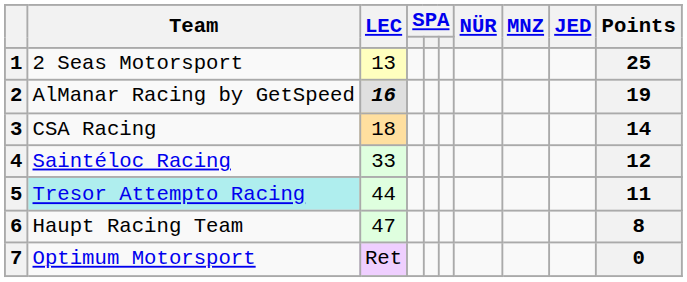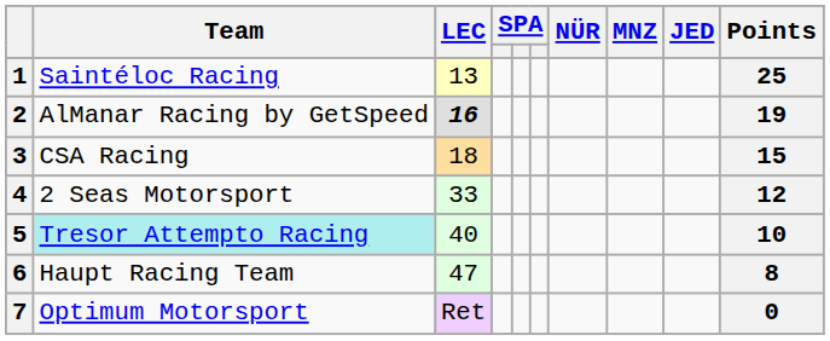 <table class="wikitable mw-collapsible mw-collapsed" style="font-size:85%; text-align:center;">
 <tr>
 <th rowspan="2"></th>
 <th rowspan="2">Team</th>
 <th rowspan="2"><a href='#'>LEC</a><br></th>
 <th colspan="3"><a href='#'>SPA</a><br></th>
 <th rowspan="2"><a href='#'>NÜR</a><br></th>
 <th rowspan="2"><a href='#'>MNZ</a><br></th>
 <th rowspan="2"><a href='#'>JED</a><br></th>
 <th rowspan="2">Points</th>
 </tr>
 <tr>
 <th></th>
 <th></th>
 <th></th>
 </tr>
 <tr>
 <th>1</th>
-<td align="left"> 2 Seas Motorsport</td>
+<td align="left"> <a href='#'>Saintéloc Racing</a></td>
 <td style="background:#ffffbf;">13</td>
 <td style="background:#;"></td>
 <td style="background:#;"></td>
 <td style="background:#;"></td>
 <td style="background:#;"></td>
 <td style="background:#;"></td>
 <td style="background:#;"></td>
 <th>25</th>
 </tr>
 <tr>
 <th>2</th>
 <td align="left"> AlManar Racing by GetSpeed</td>
 <td style="background:#DFDFDF;"><strong><em>16</em></strong></td>
 <td style="background:#;"></td>
 <td style="background:#;"></td>
 <td style="background:#;"></td>
 <td style="background:#;"></td>
 <td style="background:#;"></td>
 <td style="background:#;"></td>
 <th>19</th>
 </tr>
 <tr>
 <th>3</th>
 <td align="left"> CSA Racing</td>
 <td style="background:#FFDF9F;">18</td>
 <td style="background:#;"></td>
 <td style="background:#;"></td>
 <td style="background:#;"></td>
 <td style="background:#;"></td>
 <td style="background:#;"></td>
 <td style="background:#;"></td>
-<th>14</th>
+<th>15</th>
 </tr>
 <tr>
 <th>4</th>
-<td align="left"> <a href='#'>Saintéloc Racing</a></td>
+<td align="left"> 2 Seas Motorsport</td>
 <td style="background:#DFFFDF;">33</td>
 <td style="background:#;"></td>
 <td style="background:#;"></td>
 <td style="background:#;"></td>
 <td style="background:#;"></td>
 <td style="background:#;"></td>
 <td style="background:#;"></td>
 <th>12</th>
 </tr>
 <tr>
 <th>5</th>
 <td align="left" style="background: paleturquoise;"> <a href='#'>Tresor Attempto Racing</a></td>
-<td style="background:#DFFFDF;">44</td>
+<td style="background:#DFFFDF;">40</td>
 <td style="background:#;"></td>
 <td style="background:#;"></td>
 <td style="background:#;"></td>
 <td style="background:#;"></td>
 <td style="background:#;"></td>
 <td style="background:#;"></td>
-<th>11</th>
+<th>10</th>
 </tr>
 <tr>
 <th>6</th>
 <td align="left"> Haupt Racing Team</td>
 <td style="background:#DFFFDF;">47</td>
 <td style="background:#;"></td>
 <td style="background:#;"></td>
 <td style="background:#;"></td>
 <td style="background:#;"></td>
 <td style="background:#;"></td>
 <td style="background:#;"></td>
 <th>8</th>
 </tr>
 <tr>
 <th>7</th>
 <td align="left"> <a href='#'>Optimum Motorsport</a></td>
 <td style="background:#EFCFFF;">Ret</td>
 <td style="background:#;"></td>
 <td style="background:#;"></td>
 <td style="background:#;"></td>
 <td style="background:#;"></td>
 <td style="background:#;"></td>
 <td style="background:#;"></td>
 <th>0</th>
 </tr>
 </table>
